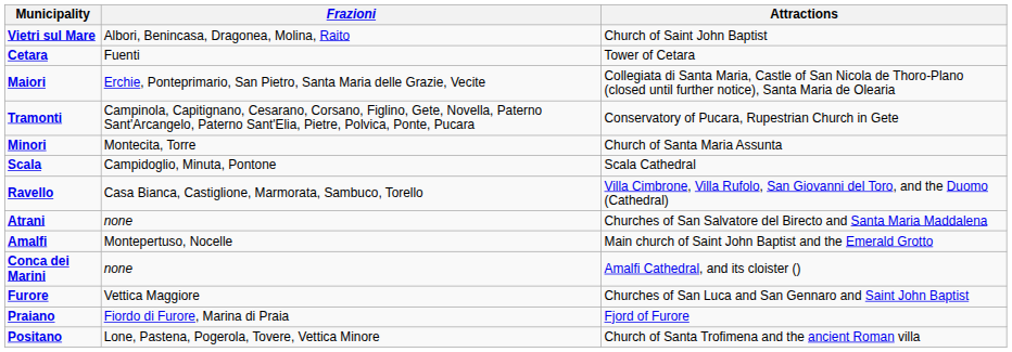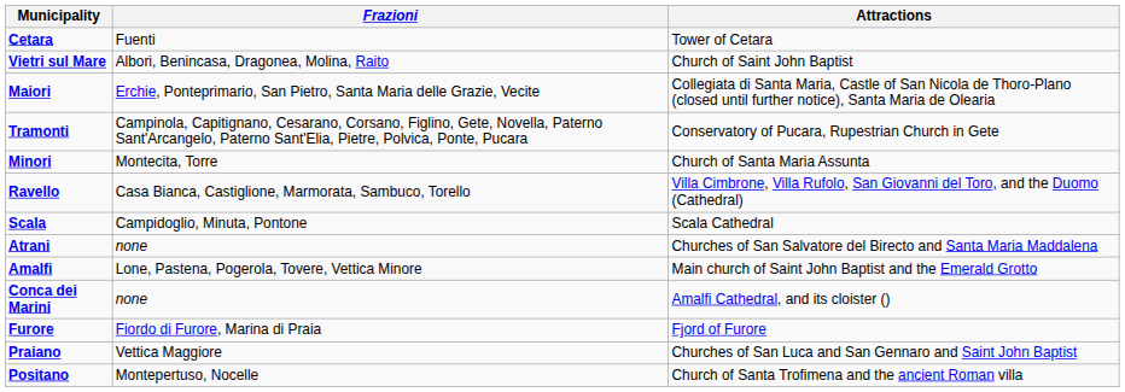 <table class="wikitable sortable">
 <tr>
 <th>Municipality</th>
 <th><em><a href='#'>Frazioni</a></em></th>
 <th>Attractions</th>
 </tr>
 <tr>
+<td><strong><a href='#'>Cetara</a></strong></td>
+<td>Fuenti</td>
+<td>Tower of Cetara</td>
+</tr>
+<tr>
 <td><strong><a href='#'>Vietri sul Mare</a></strong></td>
 <td>Albori, Benincasa, Dragonea, Molina, <a href='#'>Raito</a></td>
 <td>Church of Saint John Baptist</td>
-</tr>
-<tr>
-<td><strong><a href='#'>Cetara</a></strong></td>
-<td>Fuenti</td>
-<td>Tower of Cetara</td>
 </tr>
 <tr>
 <td><strong><a href='#'>Maiori</a></strong></td>
 <td><a href='#'>Erchie</a>, Ponteprimario, San Pietro, Santa Maria delle Grazie, Vecite</td>
 <td>Collegiata di Santa Maria, Castle of San Nicola de Thoro-Plano (closed until further notice), Santa Maria de Olearia</td>
 </tr>
 <tr>
 <td><strong><a href='#'>Tramonti</a></strong></td>
 <td>Campinola, Capitignano, Cesarano, Corsano, Figlino, Gete, Novella, Paterno Sant'Arcangelo, Paterno Sant'Elia, Pietre, Polvica, Ponte, Pucara</td>
 <td>Conservatory of Pucara, Rupestrian Church in Gete</td>
 </tr>
 <tr>
 <td><strong><a href='#'>Minori</a></strong></td>
 <td>Montecita, Torre</td>
 <td>Church of Santa Maria Assunta</td>
 </tr>
 <tr>
+<td><strong><a href='#'>Ravello</a></strong></td>
+<td>Casa Bianca, Castiglione, Marmorata, Sambuco, Torello</td>
+<td><a href='#'>Villa Cimbrone</a>, <a href='#'>Villa Rufolo</a>, <a href='#'>San Giovanni del Toro</a>, and the <a href='#'>Duomo</a> (Cathedral)</td>
+</tr>
+<tr>
 <td><strong><a href='#'>Scala</a></strong></td>
 <td>Campidoglio, Minuta, Pontone</td>
 <td>Scala Cathedral</td>
-</tr>
-<tr>
-<td><strong><a href='#'>Ravello</a></strong></td>
-<td>Casa Bianca, Castiglione, Marmorata, Sambuco, Torello</td>
-<td><a href='#'>Villa Cimbrone</a>, <a href='#'>Villa Rufolo</a>, <a href='#'>San Giovanni del Toro</a>, and the <a href='#'>Duomo</a> (Cathedral)</td>
 </tr>
 <tr>
 <td><strong><a href='#'>Atrani</a></strong></td>
 <td><em>none</em></td>
 <td>Churches of San Salvatore del Birecto and <a href='#'>Santa Maria Maddalena</a></td>
 </tr>
 <tr>
 <td><strong><a href='#'>Amalfi</a></strong></td>
-<td>Montepertuso, Nocelle</td>
+<td>Lone, Pastena, Pogerola, Tovere, Vettica Minore</td>
 <td>Main church of Saint John Baptist and the <a href='#'>Emerald Grotto</a></td>
 </tr>
 <tr>
 <td><strong><a href='#'>Conca dei Marini</a></strong></td>
 <td><em>none</em></td>
 <td><a href='#'>Amalfi Cathedral</a>, and its cloister ()</td>
 </tr>
 <tr>
 <td><strong><a href='#'>Furore</a></strong></td>
+<td><a href='#'>Fiordo di Furore</a>, Marina di Praia</td>
+<td><a href='#'>Fjord of Furore</a></td>
+</tr>
+<tr>
+<td><strong><a href='#'>Praiano</a></strong></td>
 <td>Vettica Maggiore</td>
 <td>Churches of San Luca and San Gennaro and <a href='#'>Saint John Baptist</a></td>
 </tr>
 <tr>
-<td><strong><a href='#'>Praiano</a></strong></td>
-<td><a href='#'>Fiordo di Furore</a>, Marina di Praia</td>
-<td><a href='#'>Fjord of Furore</a></td>
-</tr>
-<tr>
 <td><strong><a href='#'>Positano</a></strong></td>
-<td>Lone, Pastena, Pogerola, Tovere, Vettica Minore</td>
+<td>Montepertuso, Nocelle</td>
 <td>Church of Santa Trofimena and the <a href='#'>ancient Roman</a> villa</td>
 </tr>
 </table>
